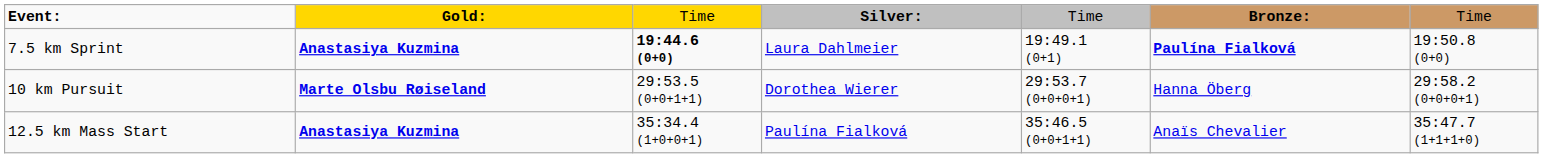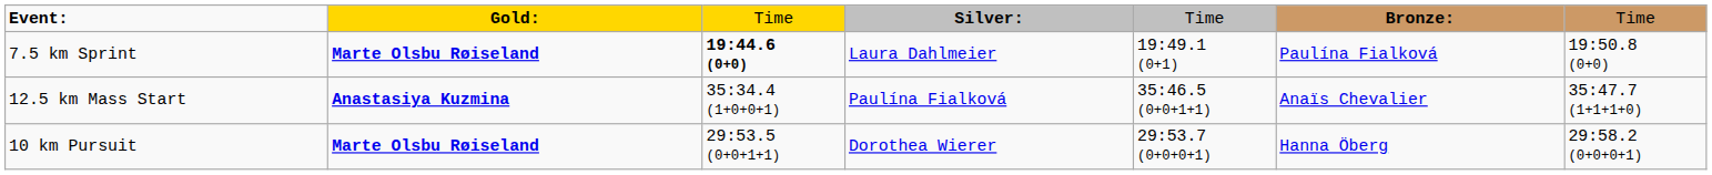 <table class="wikitable" width=85%>
 <tr>
 <td><strong>Event:</strong></td>
 <td style="text-align:center;background-color:gold;"><strong>Gold:</strong></td>
 <td style="text-align:center;background-color:gold;">Time</td>
 <td style="text-align:center;background-color:silver;"><strong>Silver:</strong></td>
 <td style="text-align:center;background-color:silver;">Time</td>
 <td style="text-align:center;background-color:#CC9966;"><strong>Bronze:</strong></td>
 <td style="text-align:center;background-color:#CC9966;">Time</td>
 </tr>
 <tr>
 <td>7.5 km Sprint</td>
-<td><strong><a href='#'>Anastasiya Kuzmina</a></strong><br><small></small></td>
+<td><strong><a href='#'>Marte Olsbu Røiseland</a></strong><br><small></small></td>
 <td><strong>19:44.6<br><small>(0+0)</small></strong></td>
 <td><a href='#'>Laura Dahlmeier</a><br><small></small></td>
 <td>19:49.1<br><small>(0+1)</small></td>
-<td><strong><a href='#'>Paulína Fialková</a><br><small></small></strong></td>
+<td><a href='#'>Paulína Fialková</a><br><small></small></td>
 <td>19:50.8<br><small>(0+0)</small></td>
+</tr>
+<tr>
+<td>12.5 km Mass Start</td>
+<td><strong><a href='#'>Anastasiya Kuzmina</a></strong><br><small></small></td>
+<td>35:34.4<br><small>(1+0+0+1)</small></td>
+<td><a href='#'>Paulína Fialková</a><br><small></small></td>
+<td>35:46.5<br><small>(0+0+1+1)</small></td>
+<td><a href='#'>Anaïs Chevalier</a><br><small></small></td>
+<td>35:47.7<br><small>(1+1+1+0)</small></td>
 </tr>
 <tr>
 <td>10 km Pursuit</td>
 <td><strong><a href='#'>Marte Olsbu Røiseland</a></strong><br><small></small></td>
 <td>29:53.5<br><small>(0+0+1+1)</small></td>
 <td><a href='#'>Dorothea Wierer</a><br><small></small></td>
 <td>29:53.7<br><small>(0+0+0+1)</small></td>
 <td><a href='#'>Hanna Öberg</a><br><small></small></td>
 <td>29:58.2<br><small>(0+0+0+1)</small></td>
 </tr>
-<tr>
-<td>12.5 km Mass Start</td>
-<td><strong><a href='#'>Anastasiya Kuzmina</a></strong><br><small></small></td>
-<td>35:34.4<br><small>(1+0+0+1)</small></td>
-<td><a href='#'>Paulína Fialková</a><br><small></small></td>
-<td>35:46.5<br><small>(0+0+1+1)</small></td>
-<td><a href='#'>Anaïs Chevalier</a><br><small></small></td>
-<td>35:47.7<br><small>(1+1+1+0)</small></td>
-</tr>
 </table>
